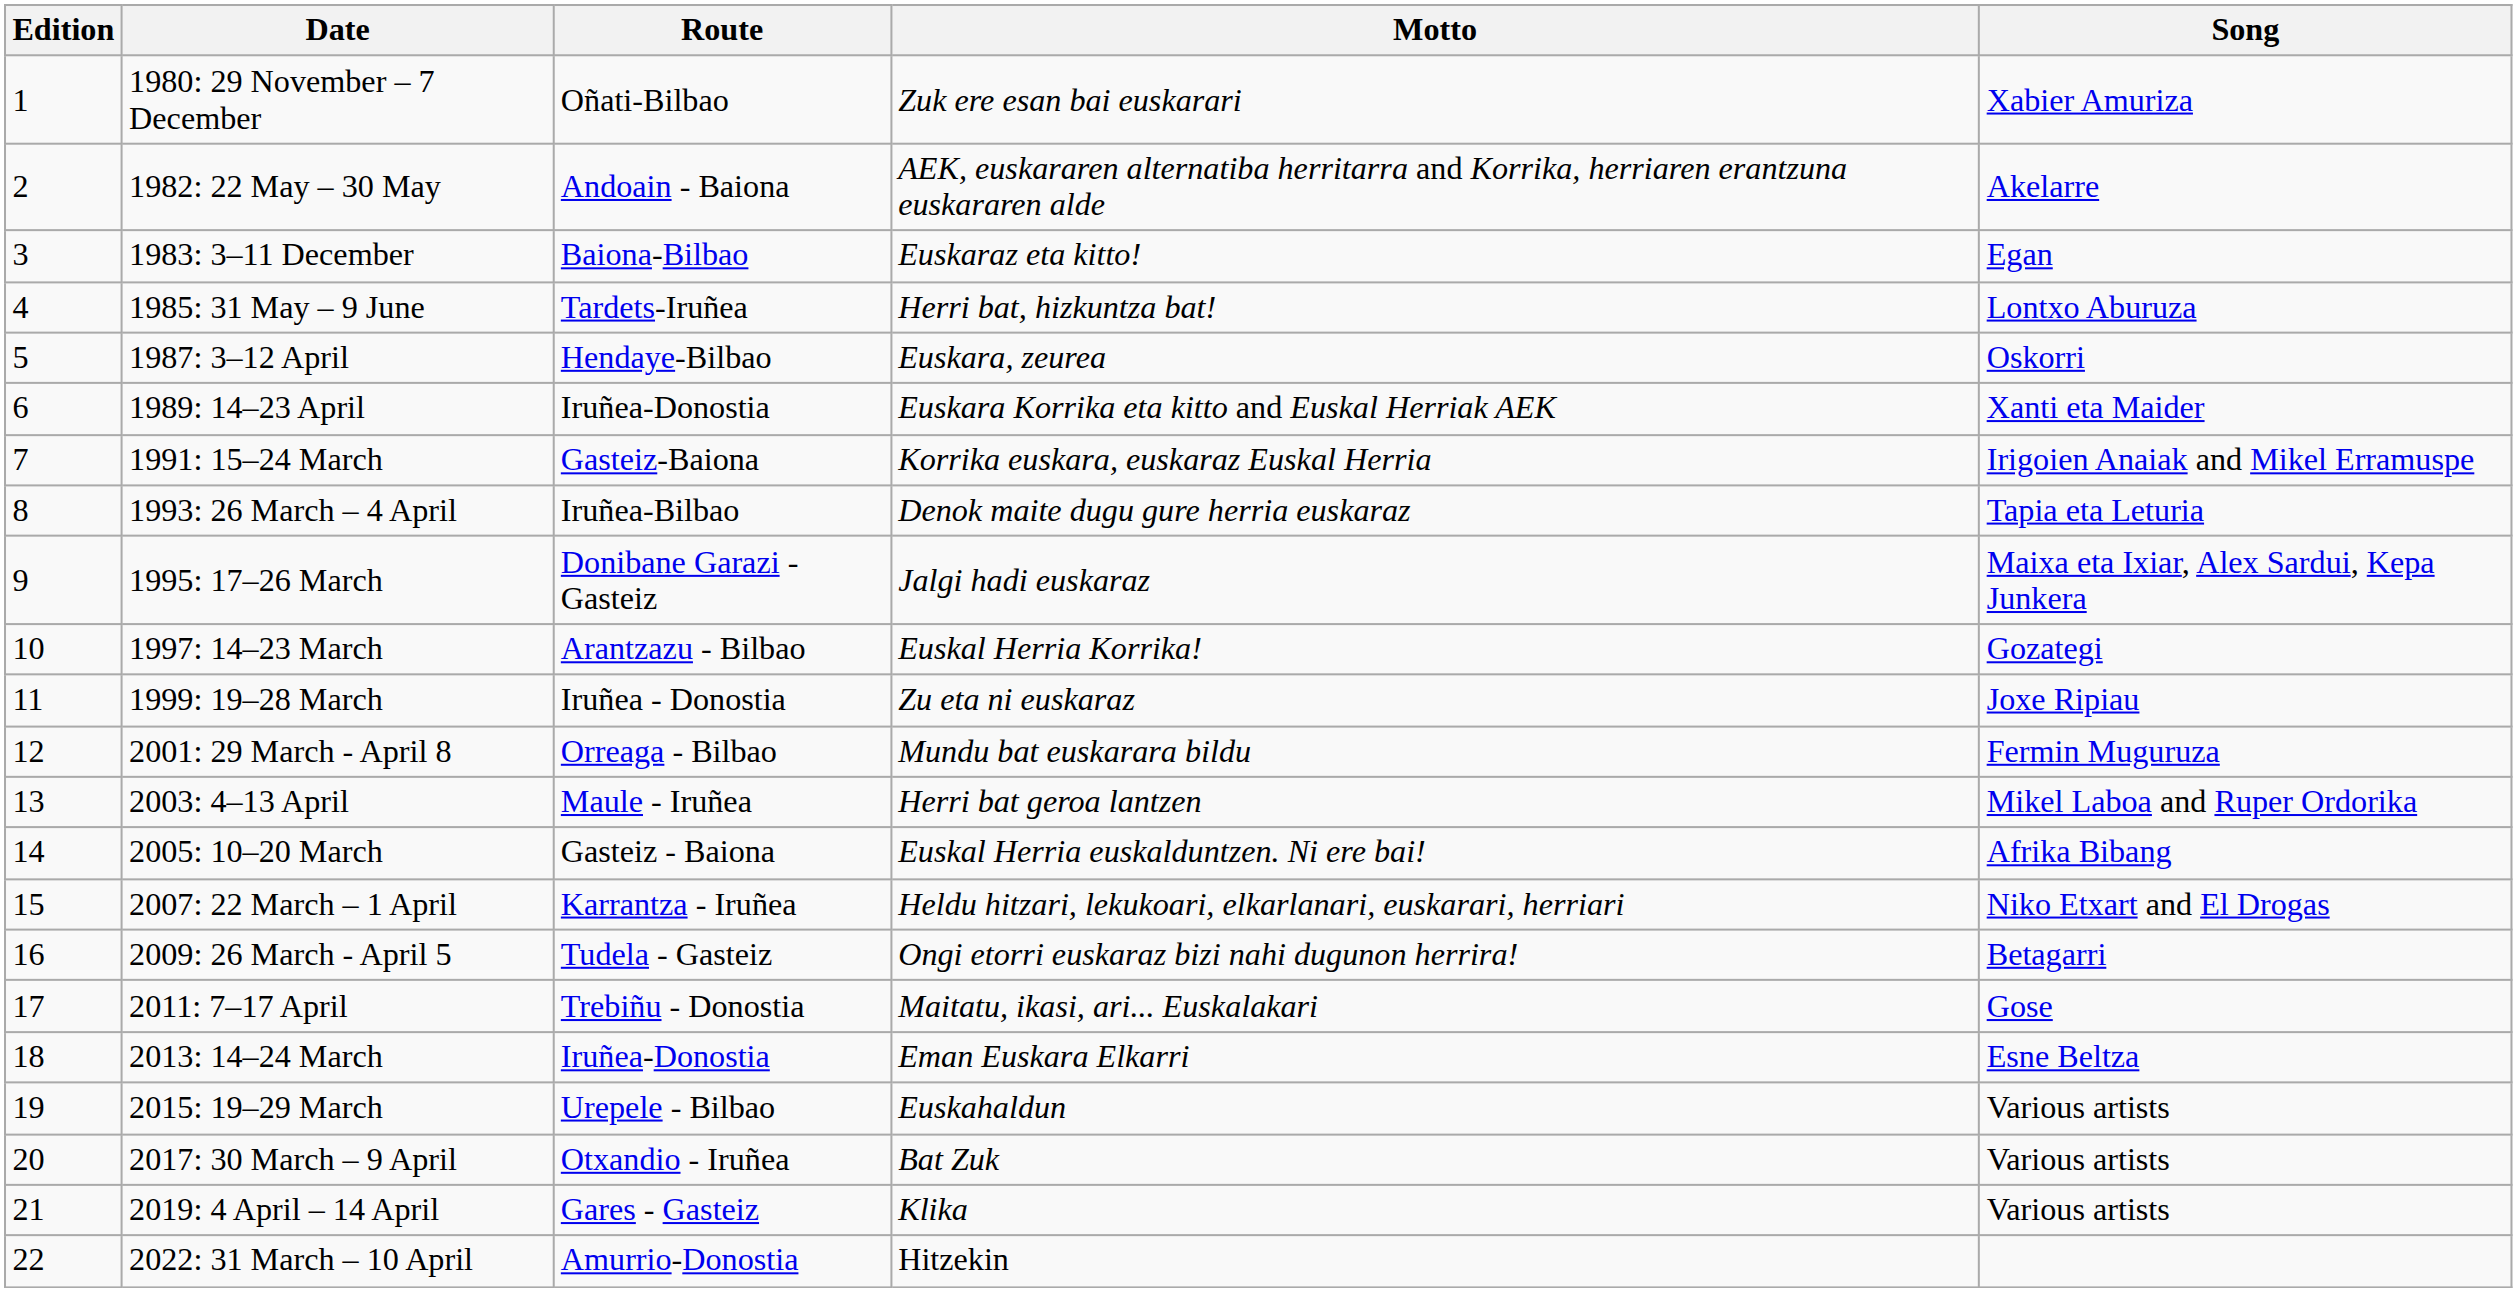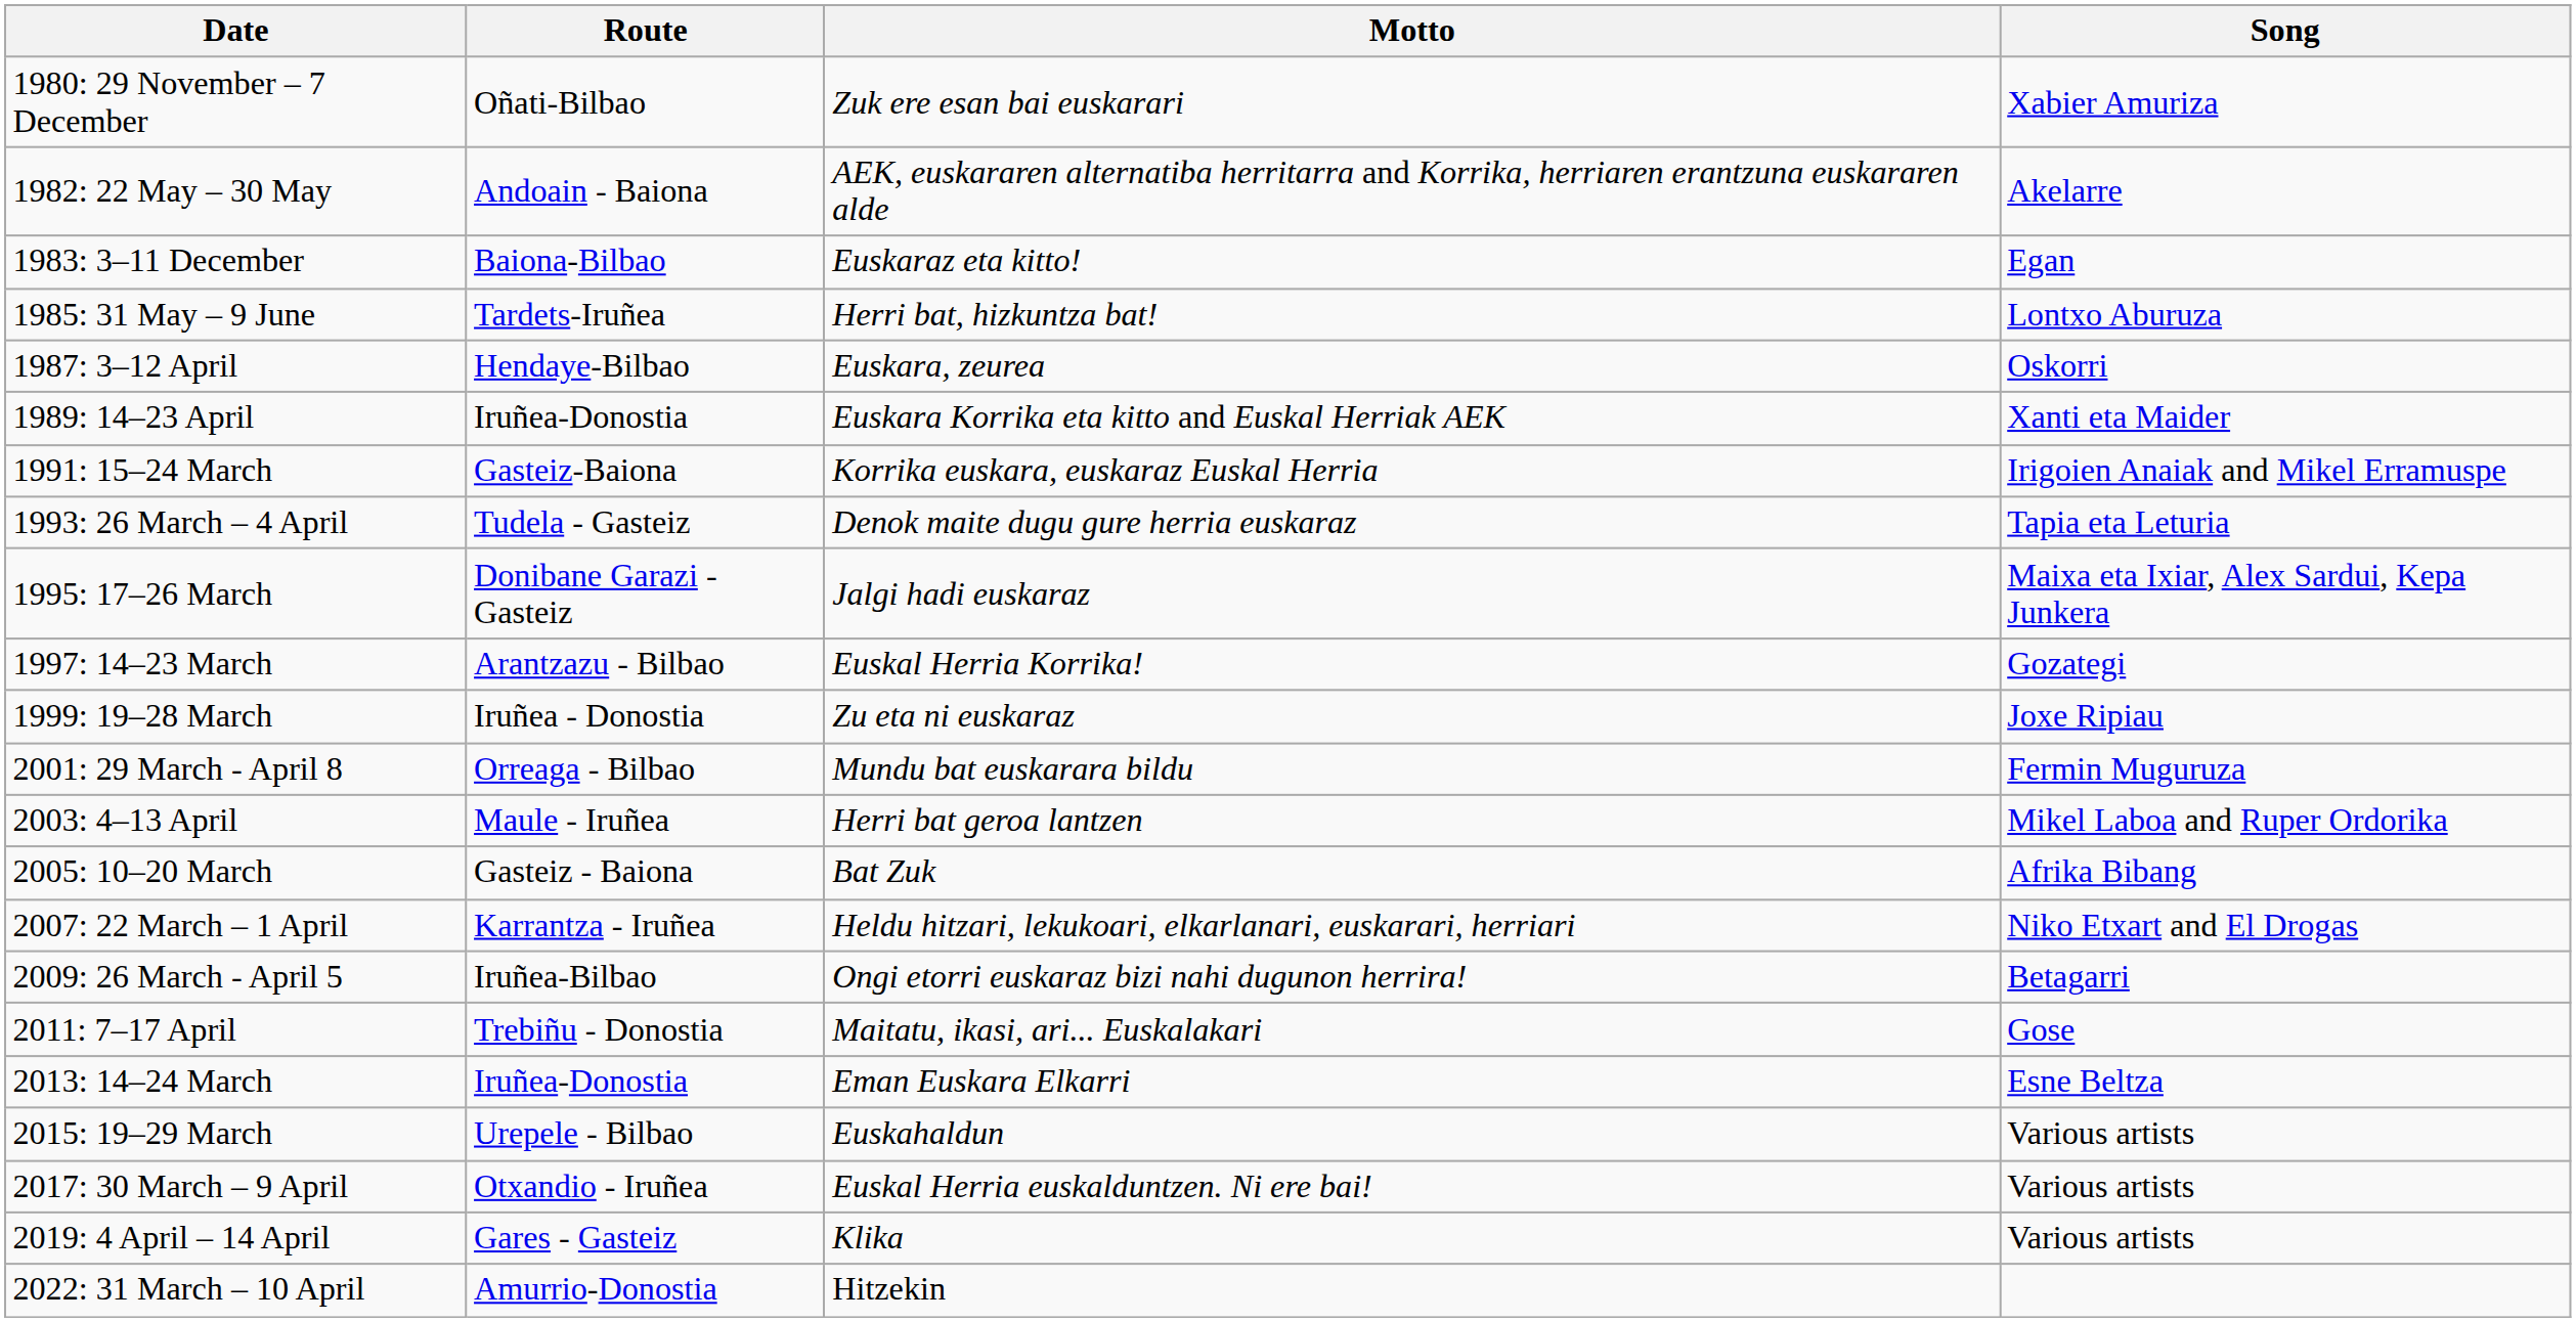 <table class="wikitable">
 <tr>
-<th>Edition</th>
 <th>Date</th>
 <th>Route</th>
 <th>Motto</th>
 <th>Song</th>
 </tr>
 <tr>
-<td>1</td>
 <td>1980: 29 November – 7 December</td>
 <td>Oñati-Bilbao</td>
 <td><em>Zuk ere esan bai euskarari</em></td>
 <td><a href='#'>Xabier Amuriza</a></td>
 </tr>
 <tr>
-<td>2</td>
 <td>1982: 22 May – 30 May</td>
 <td><a href='#'>Andoain</a> - Baiona</td>
 <td><em>AEK, euskararen alternatiba herritarra</em> and <em>Korrika, herriaren erantzuna euskararen alde</em></td>
 <td><a href='#'>Akelarre</a></td>
 </tr>
 <tr>
-<td>3</td>
 <td>1983: 3–11 December</td>
 <td><a href='#'>Baiona</a>-<a href='#'>Bilbao</a></td>
 <td><em>Euskaraz eta kitto!</em></td>
 <td><a href='#'>Egan</a></td>
 </tr>
 <tr>
-<td>4</td>
 <td>1985: 31 May – 9 June</td>
 <td><a href='#'>Tardets</a>-Iruñea</td>
 <td><em>Herri bat, hizkuntza bat!</em></td>
 <td><a href='#'>Lontxo Aburuza</a></td>
 </tr>
 <tr>
-<td>5</td>
 <td>1987: 3–12 April</td>
 <td><a href='#'>Hendaye</a>-Bilbao</td>
 <td><em>Euskara, zeurea</em></td>
 <td><a href='#'>Oskorri</a></td>
 </tr>
 <tr>
-<td>6</td>
 <td>1989: 14–23 April</td>
 <td>Iruñea-Donostia</td>
 <td><em>Euskara Korrika eta kitto</em> and <em>Euskal Herriak AEK</em></td>
 <td><a href='#'>Xanti eta Maider</a></td>
 </tr>
 <tr>
-<td>7</td>
 <td>1991: 15–24 March</td>
 <td><a href='#'>Gasteiz</a>-Baiona</td>
 <td><em>Korrika euskara, euskaraz Euskal Herria</em></td>
 <td><a href='#'>Irigoien Anaiak</a> and <a href='#'>Mikel Erramuspe</a></td>
 </tr>
 <tr>
-<td>8</td>
 <td>1993: 26 March – 4 April</td>
-<td>Iruñea-Bilbao</td>
+<td><a href='#'>Tudela</a> - Gasteiz</td>
 <td><em>Denok maite dugu gure herria euskaraz</em></td>
 <td><a href='#'>Tapia eta Leturia</a></td>
 </tr>
 <tr>
-<td>9</td>
 <td>1995: 17–26 March</td>
 <td><a href='#'>Donibane Garazi</a> - Gasteiz</td>
 <td><em>Jalgi hadi euskaraz</em></td>
 <td><a href='#'>Maixa eta Ixiar</a>, <a href='#'>Alex Sardui</a>, <a href='#'>Kepa Junkera</a></td>
 </tr>
 <tr>
-<td>10</td>
 <td>1997: 14–23 March</td>
 <td><a href='#'>Arantzazu</a> - Bilbao</td>
 <td><em>Euskal Herria Korrika!</em></td>
 <td><a href='#'>Gozategi</a></td>
 </tr>
 <tr>
-<td>11</td>
 <td>1999: 19–28 March</td>
 <td>Iruñea - Donostia</td>
 <td><em>Zu eta ni euskaraz</em></td>
 <td><a href='#'>Joxe Ripiau</a></td>
 </tr>
 <tr>
-<td>12</td>
 <td>2001: 29 March - April 8</td>
 <td><a href='#'>Orreaga</a> - Bilbao</td>
 <td><em>Mundu bat euskarara bildu</em></td>
 <td><a href='#'>Fermin Muguruza</a></td>
 </tr>
 <tr>
-<td>13</td>
 <td>2003: 4–13 April</td>
 <td><a href='#'>Maule</a> - Iruñea</td>
 <td><em>Herri bat geroa lantzen</em></td>
 <td><a href='#'>Mikel Laboa</a> and <a href='#'>Ruper Ordorika</a></td>
 </tr>
 <tr>
-<td>14</td>
 <td>2005: 10–20 March</td>
 <td>Gasteiz - Baiona</td>
-<td><em>Euskal Herria euskalduntzen. Ni ere bai!</em></td>
+<td><em>Bat Zuk</em></td>
 <td><a href='#'>Afrika Bibang</a></td>
 </tr>
 <tr>
-<td>15</td>
 <td>2007: 22 March – 1 April</td>
 <td><a href='#'>Karrantza</a> - Iruñea</td>
 <td><em>Heldu hitzari, lekukoari, elkarlanari, euskarari, herriari</em></td>
 <td><a href='#'>Niko Etxart</a> and <a href='#'>El Drogas</a></td>
 </tr>
 <tr>
-<td>16</td>
 <td>2009: 26 March - April 5</td>
-<td><a href='#'>Tudela</a> - Gasteiz</td>
+<td>Iruñea-Bilbao</td>
 <td><em>Ongi etorri euskaraz bizi nahi dugunon herrira!</em></td>
 <td><a href='#'>Betagarri</a></td>
 </tr>
 <tr>
-<td>17</td>
 <td>2011: 7–17 April</td>
 <td><a href='#'>Trebiñu</a> - Donostia</td>
 <td><em>Maitatu, ikasi, ari... Euskalakari</em></td>
 <td><a href='#'>Gose</a></td>
 </tr>
 <tr>
-<td>18</td>
 <td>2013: 14–24 March</td>
 <td><a href='#'>Iruñea</a>-<a href='#'>Donostia</a></td>
 <td><em>Eman Euskara Elkarri</em></td>
 <td><a href='#'>Esne Beltza</a></td>
 </tr>
 <tr>
-<td>19</td>
 <td>2015: 19–29 March</td>
 <td><a href='#'>Urepele</a> - Bilbao</td>
 <td><em>Euskahaldun</em></td>
 <td>Various artists</td>
 </tr>
 <tr>
-<td>20</td>
 <td>2017: 30 March – 9 April</td>
 <td><a href='#'>Otxandio</a> - Iruñea</td>
-<td><em>Bat Zuk</em></td>
+<td><em>Euskal Herria euskalduntzen. Ni ere bai!</em></td>
 <td>Various artists</td>
 </tr>
 <tr>
-<td>21</td>
 <td>2019: 4 April – 14 April</td>
 <td><a href='#'>Gares</a> - <a href='#'>Gasteiz</a></td>
 <td><em>Klika</em></td>
 <td>Various artists</td>
 </tr>
 <tr>
-<td>22</td>
 <td>2022: 31 March – 10 April</td>
 <td><a href='#'>Amurrio</a>-<a href='#'>Donostia</a></td>
 <td>Hitzekin</td>
 <td></td>
 </tr>
 </table>
